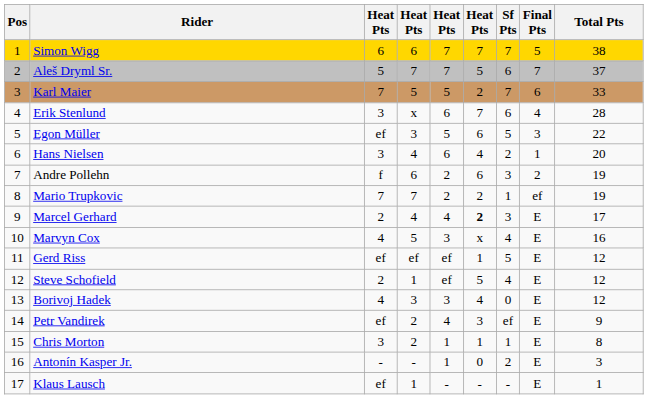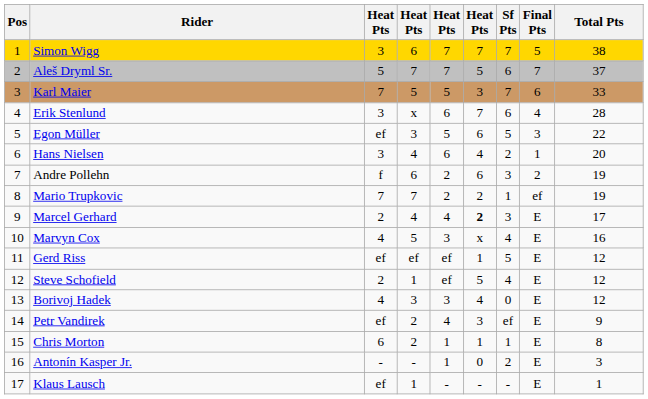 <table class="wikitable" style="font-size: 100%">
 <tr>
 <th width=20>Pos</th>
 <th width=400>Rider</th>
 <th width=20>Heat Pts</th>
 <th width=20>Heat Pts</th>
 <th width=20>Heat Pts</th>
 <th width=20>Heat Pts</th>
 <th width=20>Sf Pts</th>
 <th width=20>Final Pts</th>
 <th width=100>Total Pts</th>
 </tr>
 <tr align=center style="background-color: gold;">
 <td>1</td>
 <td align="left"> <a href='#'>Simon Wigg</a></td>
-<td>6</td>
+<td>3</td>
 <td>6</td>
 <td>7</td>
 <td>7</td>
 <td>7</td>
 <td>5</td>
 <td>38</td>
 </tr>
 <tr align=center style="background-color: silver;">
 <td>2</td>
 <td align="left"> <a href='#'>Aleš Dryml Sr.</a></td>
 <td>5</td>
 <td>7</td>
 <td>7</td>
 <td>5</td>
 <td>6</td>
 <td>7</td>
 <td>37</td>
 </tr>
 <tr align=center style="background-color: #cc9966;">
 <td>3</td>
 <td align="left"> <a href='#'>Karl Maier</a></td>
 <td>7</td>
 <td>5</td>
 <td>5</td>
-<td>2</td>
+<td>3</td>
 <td>7</td>
 <td>6</td>
 <td>33</td>
 </tr>
 <tr align=center>
 <td>4</td>
 <td align="left"> <a href='#'>Erik Stenlund</a></td>
 <td>3</td>
 <td>x</td>
 <td>6</td>
 <td>7</td>
 <td>6</td>
 <td>4</td>
 <td>28</td>
 </tr>
 <tr align=center>
 <td>5</td>
 <td align="left"> <a href='#'>Egon Müller</a></td>
 <td>ef</td>
 <td>3</td>
 <td>5</td>
 <td>6</td>
 <td>5</td>
 <td>3</td>
 <td>22</td>
 </tr>
 <tr align=center>
 <td>6</td>
 <td align="left"> <a href='#'>Hans Nielsen</a></td>
 <td>3</td>
 <td>4</td>
 <td>6</td>
 <td>4</td>
 <td>2</td>
 <td>1</td>
 <td>20</td>
 </tr>
 <tr align=center>
 <td>7</td>
 <td align="left"> Andre Pollehn</td>
 <td>f</td>
 <td>6</td>
 <td>2</td>
 <td>6</td>
 <td>3</td>
 <td>2</td>
 <td>19</td>
 </tr>
 <tr align=center>
 <td>8</td>
 <td align="left"> <a href='#'>Mario Trupkovic</a></td>
 <td>7</td>
 <td>7</td>
 <td>2</td>
 <td>2</td>
 <td>1</td>
 <td>ef</td>
 <td>19</td>
 </tr>
 <tr align=center>
 <td>9</td>
 <td align="left"> <a href='#'>Marcel Gerhard</a></td>
 <td>2</td>
 <td>4</td>
 <td>4</td>
 <td><strong>2</strong></td>
 <td>3</td>
 <td>E</td>
 <td>17</td>
 </tr>
 <tr align=center>
 <td>10</td>
 <td align="left"> <a href='#'>Marvyn Cox</a></td>
 <td>4</td>
 <td>5</td>
 <td>3</td>
 <td>x</td>
 <td>4</td>
 <td>E</td>
 <td>16</td>
 </tr>
 <tr align=center>
 <td>11</td>
 <td align="left"> <a href='#'>Gerd Riss</a></td>
 <td>ef</td>
 <td>ef</td>
 <td>ef</td>
 <td>1</td>
 <td>5</td>
 <td>E</td>
 <td>12</td>
 </tr>
 <tr align=center>
 <td>12</td>
 <td align="left"> <a href='#'>Steve Schofield</a></td>
 <td>2</td>
 <td>1</td>
 <td>ef</td>
 <td>5</td>
 <td>4</td>
 <td>E</td>
 <td>12</td>
 </tr>
 <tr align=center>
 <td>13</td>
 <td align="left"> <a href='#'>Borivoj Hadek</a></td>
 <td>4</td>
 <td>3</td>
 <td>3</td>
 <td>4</td>
 <td>0</td>
 <td>E</td>
 <td>12</td>
 </tr>
 <tr align=center>
 <td>14</td>
 <td align="left"> <a href='#'>Petr Vandirek</a></td>
 <td>ef</td>
 <td>2</td>
 <td>4</td>
 <td>3</td>
 <td>ef</td>
 <td>E</td>
 <td>9</td>
 </tr>
 <tr align=center>
 <td>15</td>
 <td align="left"> <a href='#'>Chris Morton</a></td>
-<td>3</td>
+<td>6</td>
 <td>2</td>
 <td>1</td>
 <td>1</td>
 <td>1</td>
 <td>E</td>
 <td>8</td>
 </tr>
 <tr align=center>
 <td>16</td>
 <td align="left"> <a href='#'>Antonín Kasper Jr.</a></td>
 <td>-</td>
 <td>-</td>
 <td>1</td>
 <td>0</td>
 <td>2</td>
 <td>E</td>
 <td>3</td>
 </tr>
 <tr align=center>
 <td>17</td>
 <td align="left"> <a href='#'>Klaus Lausch</a></td>
 <td>ef</td>
 <td>1</td>
 <td>-</td>
 <td>-</td>
 <td>-</td>
 <td>E</td>
 <td>1</td>
 </tr>
 </table>
